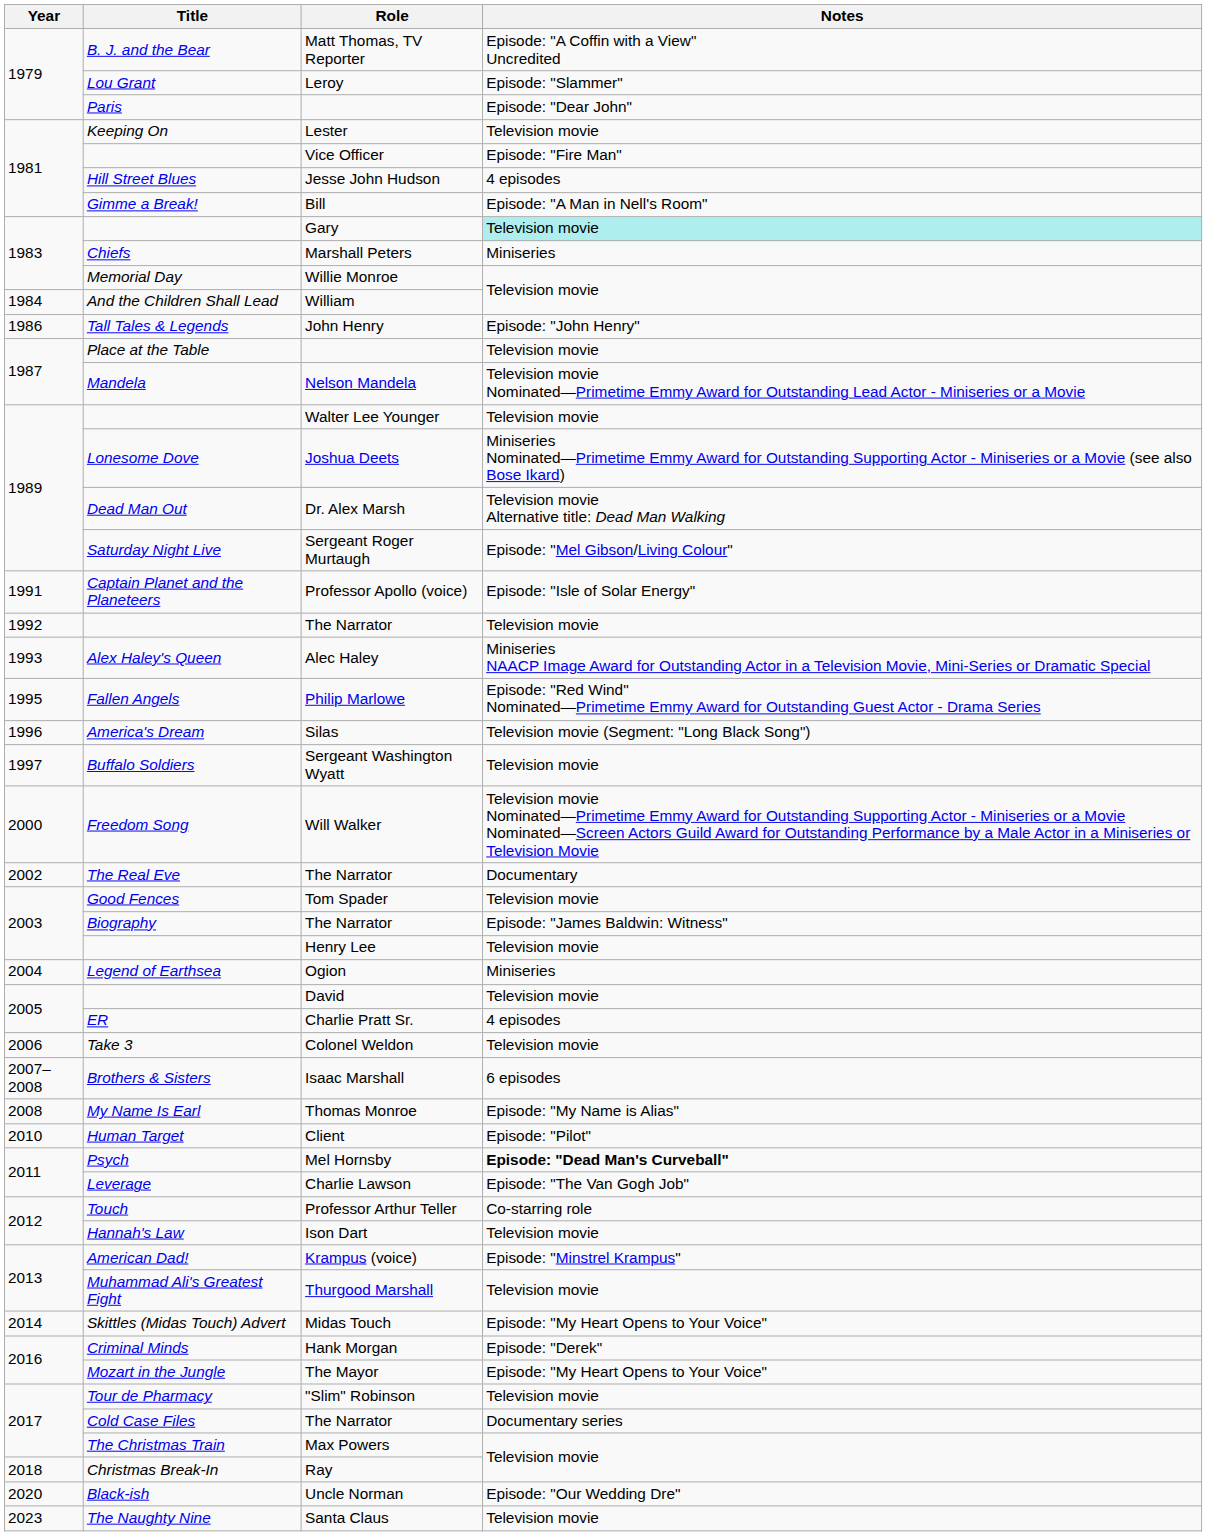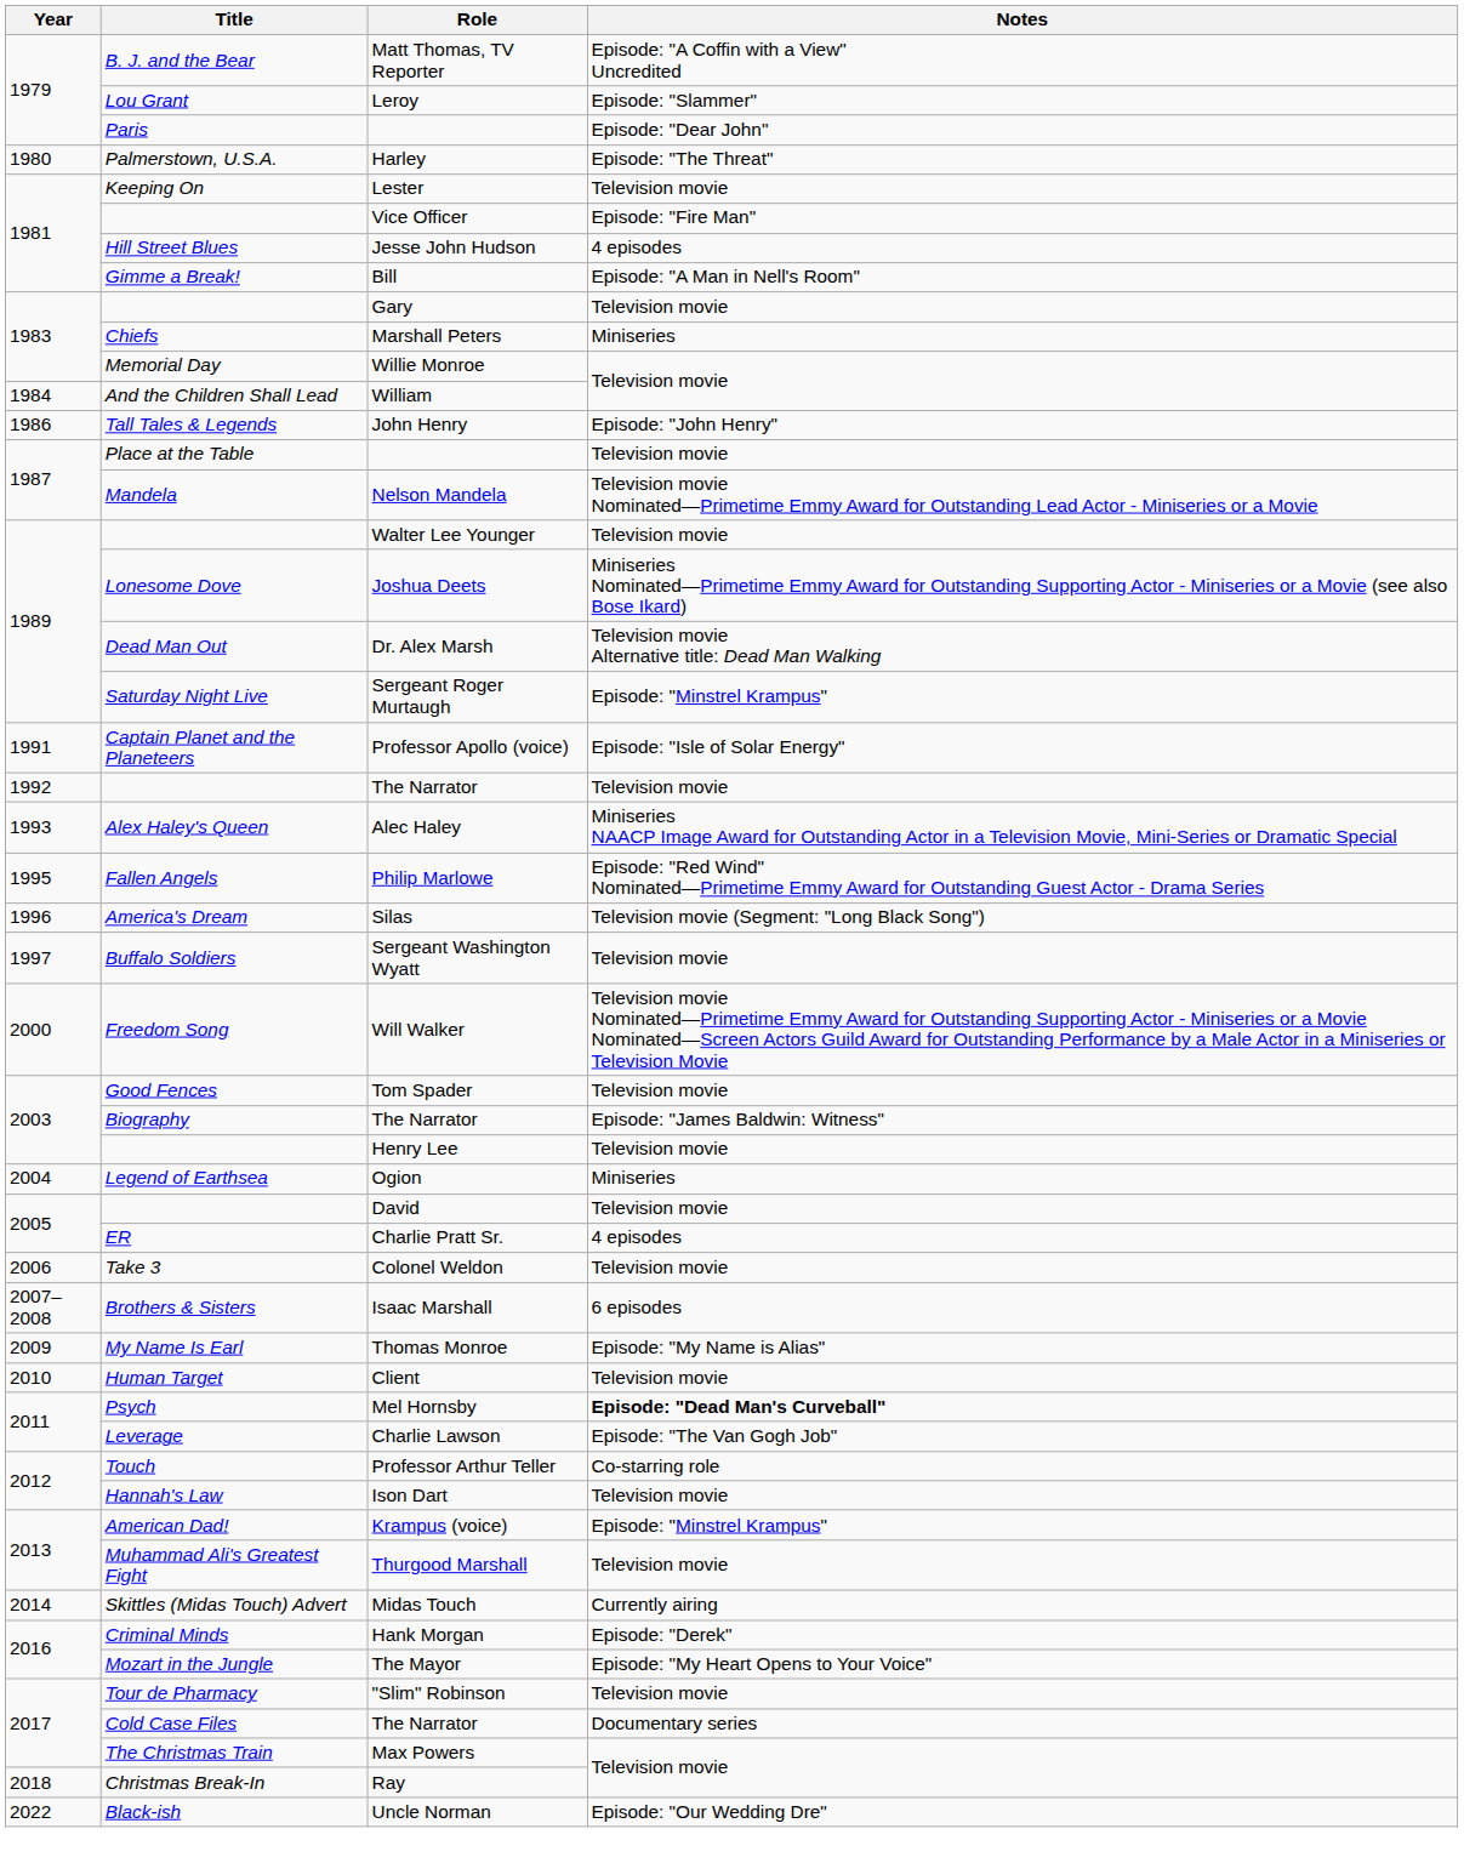 <table class="wikitable sortable" summary="List of television appearances and roles">
 <tr>
 <th>Year</th>
 <th>Title</th>
 <th>Role</th>
 <th class="unsortable">Notes</th>
 </tr>
 <tr>
 <td rowspan="3">1979</td>
 <td><em><a href='#'>B. J. and the Bear</a></em></td>
 <td>Matt Thomas, TV Reporter</td>
 <td>Episode: "A Coffin with a View"<br>Uncredited</td>
 </tr>
 <tr>
 <td><em><a href='#'>Lou Grant</a></em></td>
 <td>Leroy</td>
 <td>Episode: "Slammer"</td>
 </tr>
 <tr>
 <td><em><a href='#'>Paris</a></em></td>
 <td></td>
 <td>Episode: "Dear John"</td>
+</tr>
+<tr>
+<td>1980</td>
+<td><em>Palmerstown, U.S.A.</em></td>
+<td>Harley</td>
+<td>Episode: "The Threat"</td>
 </tr>
 <tr>
 <td rowspan="4">1981</td>
 <td><em>Keeping On</em></td>
 <td>Lester</td>
 <td>Television movie</td>
 </tr>
 <tr>
 <td><em></em></td>
 <td>Vice Officer</td>
 <td>Episode: "Fire Man"</td>
 </tr>
 <tr>
 <td><em><a href='#'>Hill Street Blues</a></em></td>
 <td>Jesse John Hudson</td>
 <td>4 episodes</td>
 </tr>
 <tr>
 <td><em><a href='#'>Gimme a Break!</a></em></td>
 <td>Bill</td>
 <td>Episode: "A Man in Nell's Room"</td>
 </tr>
 <tr>
 <td rowspan="3">1983</td>
 <td><em></em></td>
 <td>Gary</td>
-<td style="background: paleturquoise;">Television movie</td>
+<td>Television movie</td>
 </tr>
 <tr>
 <td><em><a href='#'>Chiefs</a></em></td>
 <td>Marshall Peters</td>
 <td>Miniseries</td>
 </tr>
 <tr>
 <td><em>Memorial Day</em></td>
 <td>Willie Monroe</td>
 <td rowspan="2">Television movie</td>
 </tr>
 <tr>
 <td>1984</td>
 <td><em>And the Children Shall Lead</em></td>
 <td>William</td>
 </tr>
 <tr>
 <td>1986</td>
 <td><em><a href='#'>Tall Tales & Legends</a></em></td>
 <td>John Henry</td>
 <td>Episode: "John Henry"</td>
 </tr>
 <tr>
 <td rowspan="2">1987</td>
 <td><em>Place at the Table</em></td>
 <td></td>
 <td>Television movie</td>
 </tr>
 <tr>
 <td><em><a href='#'>Mandela</a></em></td>
 <td><a href='#'>Nelson Mandela</a></td>
 <td>Television movie<br>Nominated—<a href='#'>Primetime Emmy Award for Outstanding Lead Actor - Miniseries or a Movie</a></td>
 </tr>
 <tr>
 <td rowspan="4">1989</td>
 <td><em></em></td>
 <td>Walter Lee Younger</td>
 <td>Television movie</td>
 </tr>
 <tr>
 <td><em><a href='#'>Lonesome Dove</a></em></td>
 <td><a href='#'>Joshua Deets</a></td>
 <td>Miniseries<br>Nominated—<a href='#'>Primetime Emmy Award for Outstanding Supporting Actor - Miniseries or a Movie</a> (see also <a href='#'>Bose Ikard</a>)</td>
 </tr>
 <tr>
 <td><em><a href='#'>Dead Man Out</a></em></td>
 <td>Dr. Alex Marsh</td>
 <td>Television movie<br>Alternative title: <em>Dead Man Walking</em></td>
 </tr>
 <tr>
 <td><em><a href='#'>Saturday Night Live</a></em></td>
 <td>Sergeant Roger Murtaugh</td>
-<td>Episode: "<a href='#'>Mel Gibson</a>/<a href='#'>Living Colour</a>"</td>
+<td>Episode: "<a href='#'>Minstrel Krampus</a>"</td>
 </tr>
 <tr>
 <td>1991</td>
 <td><em><a href='#'>Captain Planet and the Planeteers</a></em></td>
 <td>Professor Apollo (voice)</td>
 <td>Episode: "Isle of Solar Energy"</td>
 </tr>
 <tr>
 <td>1992</td>
 <td><em></em></td>
 <td>The Narrator</td>
 <td>Television movie</td>
 </tr>
 <tr>
 <td>1993</td>
 <td><em><a href='#'>Alex Haley's Queen</a></em></td>
 <td>Alec Haley</td>
 <td>Miniseries<br><a href='#'>NAACP Image Award for Outstanding Actor in a Television Movie, Mini-Series or Dramatic Special</a></td>
 </tr>
 <tr>
 <td>1995</td>
 <td><em><a href='#'>Fallen Angels</a></em></td>
 <td><a href='#'>Philip Marlowe</a></td>
 <td>Episode: "Red Wind"<br>Nominated—<a href='#'>Primetime Emmy Award for Outstanding Guest Actor - Drama Series</a></td>
 </tr>
 <tr>
 <td>1996</td>
 <td><em><a href='#'>America's Dream</a></em></td>
 <td>Silas</td>
 <td>Television movie (Segment: "Long Black Song")</td>
 </tr>
 <tr>
 <td>1997</td>
 <td><em><a href='#'>Buffalo Soldiers</a></em></td>
 <td>Sergeant Washington Wyatt</td>
 <td>Television movie</td>
 </tr>
 <tr>
 <td>2000</td>
 <td><em><a href='#'>Freedom Song</a></em></td>
 <td>Will Walker</td>
 <td>Television movie<br>Nominated—<a href='#'>Primetime Emmy Award for Outstanding Supporting Actor - Miniseries or a Movie</a><br>Nominated—<a href='#'>Screen Actors Guild Award for Outstanding Performance by a Male Actor in a Miniseries or Television Movie</a></td>
-</tr>
-<tr>
-<td>2002</td>
-<td><em><a href='#'>The Real Eve</a></em></td>
-<td>The Narrator</td>
-<td>Documentary</td>
 </tr>
 <tr>
 <td rowspan="3">2003</td>
 <td><em><a href='#'>Good Fences</a></em></td>
 <td>Tom Spader</td>
 <td>Television movie</td>
 </tr>
 <tr>
 <td><em><a href='#'>Biography</a></em></td>
 <td>The Narrator</td>
 <td>Episode: "James Baldwin: Witness"</td>
 </tr>
 <tr>
 <td><em></em></td>
 <td>Henry Lee</td>
 <td>Television movie</td>
 </tr>
 <tr>
 <td>2004</td>
 <td><em><a href='#'>Legend of Earthsea</a></em></td>
 <td>Ogion</td>
 <td>Miniseries</td>
 </tr>
 <tr>
 <td rowspan="2">2005</td>
 <td><em></em></td>
 <td>David</td>
 <td>Television movie</td>
 </tr>
 <tr>
 <td><em><a href='#'>ER</a></em></td>
 <td>Charlie Pratt Sr.</td>
 <td>4 episodes</td>
 </tr>
 <tr>
 <td>2006</td>
 <td><em>Take 3</em></td>
 <td>Colonel Weldon</td>
 <td>Television movie</td>
 </tr>
 <tr>
 <td>2007–2008</td>
 <td><em><a href='#'>Brothers & Sisters</a></em></td>
 <td>Isaac Marshall</td>
 <td>6 episodes</td>
 </tr>
 <tr>
-<td>2008</td>
+<td>2009</td>
 <td><em><a href='#'>My Name Is Earl</a></em></td>
 <td>Thomas Monroe</td>
 <td>Episode: "My Name is Alias"</td>
 </tr>
 <tr>
 <td>2010</td>
 <td><em><a href='#'>Human Target</a></em></td>
 <td>Client</td>
-<td>Episode: "Pilot"</td>
+<td>Television movie</td>
 </tr>
 <tr>
 <td rowspan="2">2011</td>
 <td><em><a href='#'>Psych</a></em></td>
 <td>Mel Hornsby</td>
 <td><strong>Episode: "Dead Man's Curveball"</strong></td>
 </tr>
 <tr>
 <td><em><a href='#'>Leverage</a></em></td>
 <td>Charlie Lawson</td>
 <td>Episode: "The Van Gogh Job"</td>
 </tr>
 <tr>
 <td rowspan="2">2012</td>
 <td><em><a href='#'>Touch</a></em></td>
 <td>Professor Arthur Teller</td>
 <td>Co-starring role</td>
 </tr>
 <tr>
 <td><em><a href='#'>Hannah's Law</a></em></td>
 <td>Ison Dart</td>
 <td>Television movie</td>
 </tr>
 <tr>
 <td rowspan="2">2013</td>
 <td><em><a href='#'>American Dad!</a></em></td>
 <td><a href='#'>Krampus</a> (voice)</td>
 <td>Episode: "<a href='#'>Minstrel Krampus</a>"</td>
 </tr>
 <tr>
 <td><em><a href='#'>Muhammad Ali's Greatest Fight</a></em></td>
 <td><a href='#'>Thurgood Marshall</a></td>
 <td>Television movie</td>
 </tr>
 <tr>
 <td>2014</td>
 <td><em>Skittles (Midas Touch) Advert</em></td>
 <td>Midas Touch</td>
-<td>Episode: "My Heart Opens to Your Voice"</td>
+<td>Currently airing</td>
 </tr>
 <tr>
 <td rowspan="2">2016</td>
 <td><em><a href='#'>Criminal Minds</a></em></td>
 <td>Hank Morgan</td>
 <td>Episode: "Derek"</td>
 </tr>
 <tr>
 <td><em><a href='#'>Mozart in the Jungle</a></em></td>
 <td>The Mayor</td>
 <td>Episode: "My Heart Opens to Your Voice"</td>
 </tr>
 <tr>
 <td rowspan="3">2017</td>
 <td><em><a href='#'>Tour de Pharmacy</a></em></td>
 <td>"Slim" Robinson</td>
 <td>Television movie</td>
 </tr>
 <tr>
 <td><em><a href='#'>Cold Case Files</a></em></td>
 <td>The Narrator</td>
 <td>Documentary series</td>
 </tr>
 <tr>
 <td><em><a href='#'>The Christmas Train</a></em></td>
 <td>Max Powers</td>
 <td rowspan="2">Television movie</td>
 </tr>
 <tr>
 <td>2018</td>
 <td><em>Christmas Break-In</em></td>
 <td>Ray</td>
 </tr>
 <tr>
-<td>2020</td>
+<td>2022</td>
 <td><em><a href='#'>Black-ish</a></em></td>
 <td>Uncle Norman</td>
 <td>Episode: "Our Wedding Dre"</td>
 </tr>
-<tr>
-<td>2023</td>
-<td><em><a href='#'>The Naughty Nine</a></em></td>
-<td>Santa Claus</td>
-<td>Television movie</td>
-</tr>
 </table>
